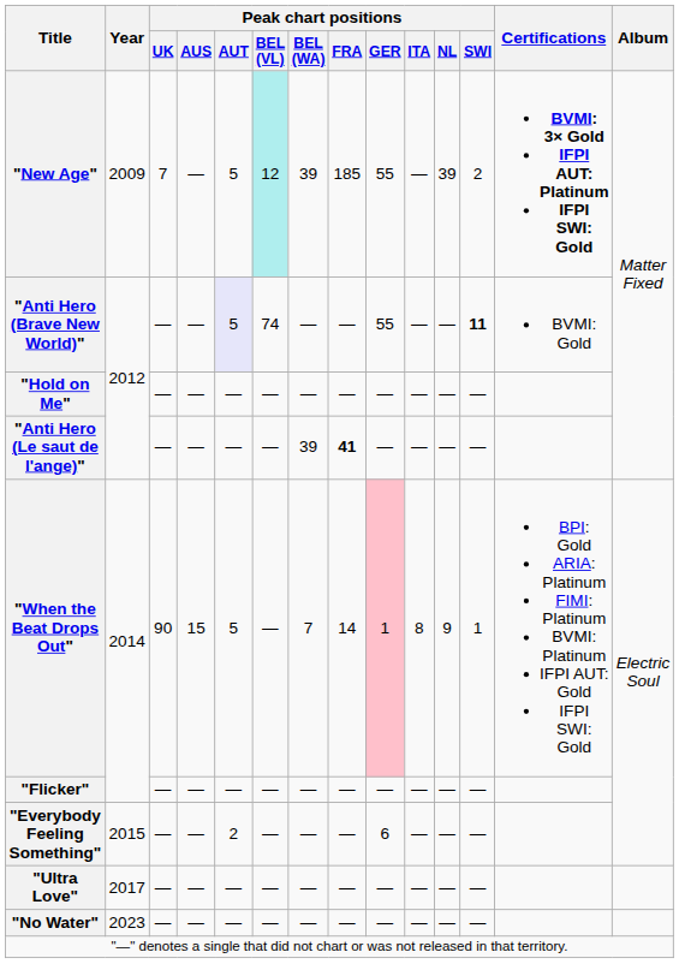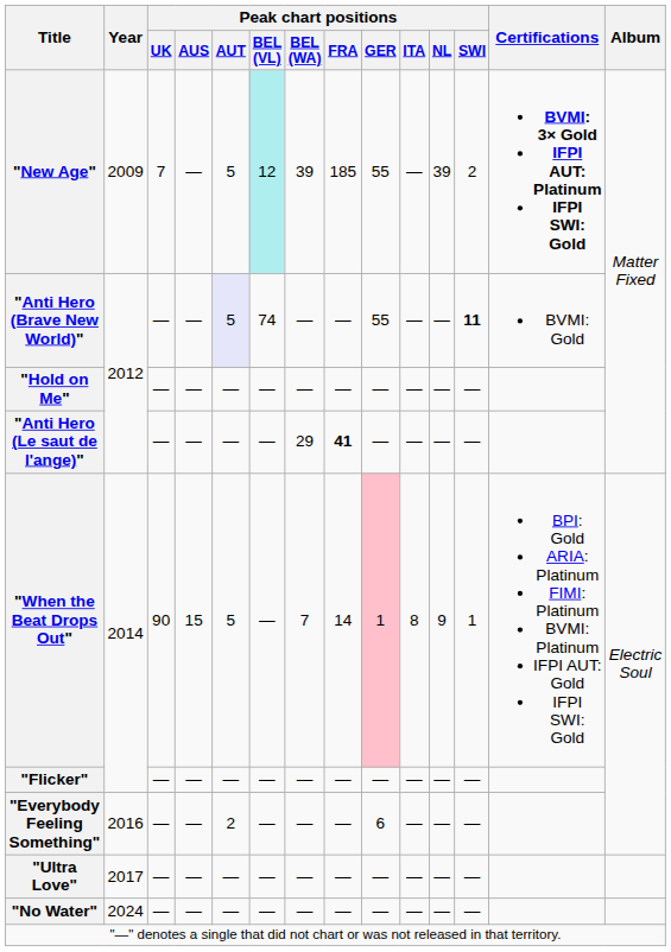 <table class="wikitable plainrowheaders" style="text-align:center;">
 <tr>
 <th scope="col" rowspan=2 style="width:16em;">Title</th>
 <th scope="col" rowspan=2 style="width:1em;">Year</th>
 <th scope="col" colspan=10>Peak chart positions</th>
 <th scope="col" rowspan=2 style="width:13em;"><a href='#'>Certifications</a></th>
 <th scope="col" rowspan=2 style="width:10em;">Album</th>
 </tr>
 <tr>
 <th scope="col" style="width:3em;font-size:90%;"><a href='#'>UK</a><br></th>
 <th scope="col" style="width:3em;font-size:90%;"><a href='#'>AUS</a><br></th>
 <th scope="col" style="width:3em;font-size:90%;"><a href='#'>AUT</a><br></th>
 <th scope="col" style="width:3em;font-size:90%;"><a href='#'>BEL (VL)</a><br></th>
 <th scope="col" style="width:3em;font-size:90%;"><a href='#'>BEL (WA)</a><br></th>
 <th scope="col" style="width:3em;font-size:90%;"><a href='#'>FRA</a><br></th>
 <th scope="col" style="width:3em;font-size:90%;"><a href='#'>GER</a><br></th>
 <th scope="col" style="width:3em;font-size:90%;"><a href='#'>ITA</a><br></th>
 <th scope="col" style="width:3em;font-size:90%;"><a href='#'>NL</a><br></th>
 <th scope="col" style="width:3em;font-size:90%;"><a href='#'>SWI</a><br></th>
 </tr>
 <tr>
 <th scope="row">"<a href='#'>New Age</a>"</th>
 <td>2009</td>
 <td>7</td>
 <td>—</td>
 <td>5</td>
 <td style="background: paleturquoise;">12</td>
 <td>39</td>
 <td>185</td>
 <td>55</td>
 <td>—</td>
 <td>39</td>
 <td>2</td>
 <td><strong><br><ul><li><a href='#'>BVMI</a>: 3× Gold</li><li><a href='#'>IFPI</a> AUT: Platinum</li><li>IFPI SWI: Gold</li></ul></strong></td>
 <td rowspan="4"><em>Matter Fixed</em></td>
 </tr>
 <tr>
 <th scope="row">"<a href='#'>Anti Hero (Brave New World)</a>"</th>
 <td rowspan="3">2012</td>
 <td>—</td>
 <td>—</td>
 <td style="background: lavender;">5</td>
 <td>74</td>
 <td>—</td>
 <td>—</td>
 <td>55</td>
 <td>—</td>
 <td>—</td>
 <td><strong>11</strong></td>
 <td><br><ul><li>BVMI: Gold</li></ul></td>
 </tr>
 <tr>
 <th scope="row">"<a href='#'>Hold on Me</a>"</th>
 <td>—</td>
 <td>—</td>
 <td>—</td>
 <td>—</td>
 <td>—</td>
 <td>—</td>
 <td>—</td>
 <td>—</td>
 <td>—</td>
 <td>—</td>
 <td></td>
 </tr>
 <tr>
 <th scope="row">"<a href='#'>Anti Hero (Le saut de l'ange)</a>"<br></th>
 <td>—</td>
 <td>—</td>
 <td>—</td>
 <td>—</td>
-<td>39</td>
+<td>29</td>
 <td><strong>41</strong></td>
 <td>—</td>
 <td>—</td>
 <td>—</td>
 <td>—</td>
 <td></td>
 </tr>
 <tr>
 <th scope="row">"<a href='#'>When the Beat Drops Out</a>"</th>
 <td rowspan="2">2014</td>
 <td>90</td>
 <td>15</td>
 <td>5</td>
 <td>—</td>
 <td>7</td>
 <td>14</td>
 <td style="background: pink;">1</td>
 <td>8</td>
 <td>9</td>
 <td>1</td>
 <td><br><ul><li><a href='#'>BPI</a>: Gold</li><li><a href='#'>ARIA</a>: Platinum</li><li><a href='#'>FIMI</a>: Platinum</li><li>BVMI: Platinum</li><li>IFPI AUT: Gold</li><li>IFPI SWI: Gold</li></ul></td>
 <td rowspan="3"><em>Electric Soul</em></td>
 </tr>
 <tr>
 <th scope="row">"Flicker"</th>
 <td>—</td>
 <td>—</td>
 <td>—</td>
 <td>—</td>
 <td>—</td>
 <td>—</td>
 <td>—</td>
 <td>—</td>
 <td>—</td>
 <td>—</td>
 <td></td>
 </tr>
 <tr>
 <th scope="row">"Everybody Feeling Something"<br></th>
-<td>2015</td>
+<td>2016</td>
 <td>—</td>
 <td>—</td>
 <td>2</td>
 <td>—</td>
 <td>—</td>
 <td>—</td>
 <td>6</td>
 <td>—</td>
 <td>—</td>
 <td>—</td>
 <td></td>
 </tr>
 <tr>
 <th scope="row">"Ultra Love"</th>
 <td>2017</td>
 <td>—</td>
 <td>—</td>
 <td>—</td>
 <td>—</td>
 <td>—</td>
 <td>—</td>
 <td>—</td>
 <td>—</td>
 <td>—</td>
 <td>—</td>
 <td></td>
 <td></td>
 </tr>
 <tr>
 <th scope="row">"No Water"</th>
-<td>2023</td>
+<td>2024</td>
 <td>—</td>
 <td>—</td>
 <td>—</td>
 <td>—</td>
 <td>—</td>
 <td>—</td>
 <td>—</td>
 <td>—</td>
 <td>—</td>
 <td>—</td>
 <td></td>
 <td></td>
 </tr>
 <tr>
 <td colspan=19 style="font-size:85%">"—" denotes a single that did not chart or was not released in that territory.</td>
 </tr>
 </table>
